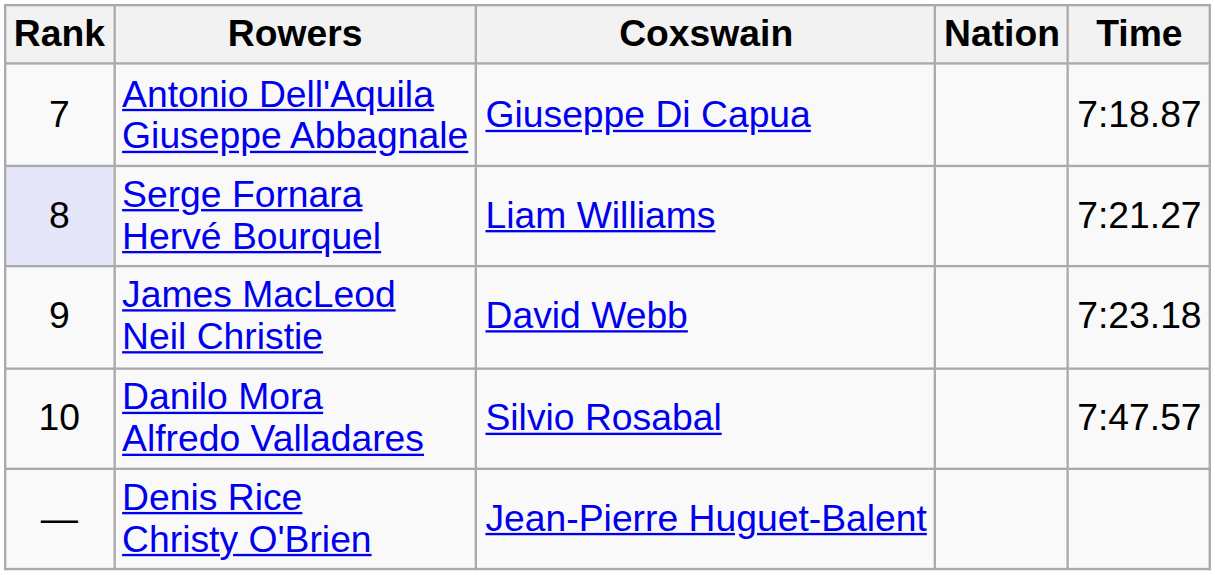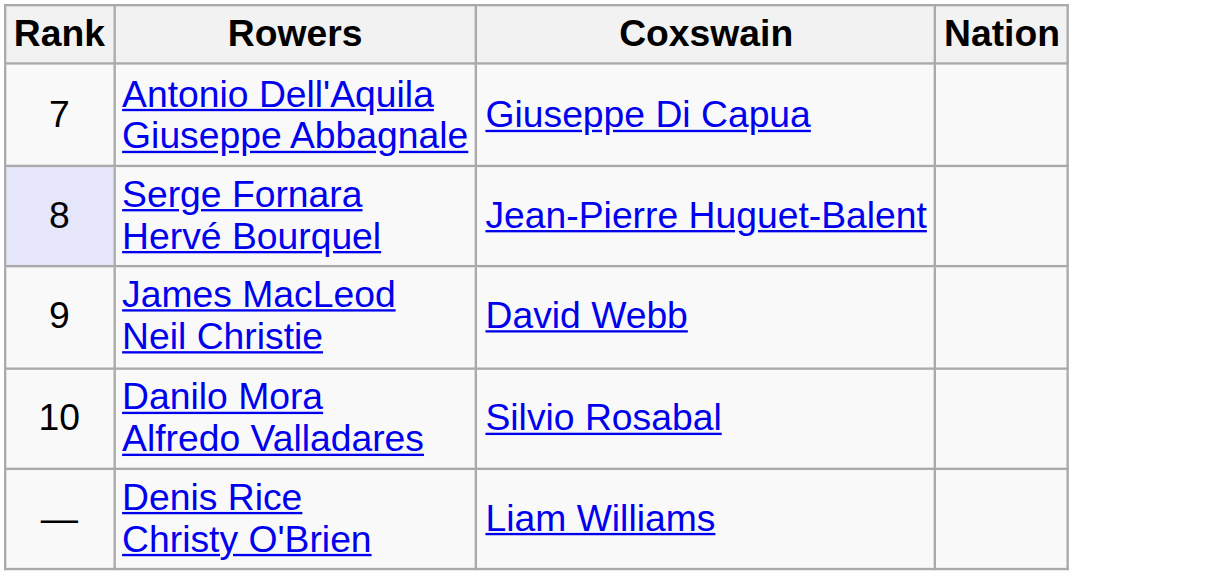 <table class="wikitable sortable" style="text-align:center">
 <tr>
 <th>Rank</th>
 <th>Rowers</th>
 <th>Coxswain</th>
 <th>Nation</th>
-<th>Time</th>
 </tr>
 <tr>
 <td>7</td>
 <td align=left><a href='#'>Antonio Dell'Aquila </a><br><a href='#'>Giuseppe Abbagnale</a></td>
 <td align=left><a href='#'>Giuseppe Di Capua</a></td>
 <td align=left></td>
-<td>7:18.87</td>
 </tr>
 <tr>
 <td style="background: lavender;">8</td>
 <td align=left><a href='#'>Serge Fornara</a><br><a href='#'>Hervé Bourquel </a></td>
-<td align=left><a href='#'>Liam Williams</a></td>
+<td align=left><a href='#'>Jean-Pierre Huguet-Balent</a></td>
 <td align=left></td>
-<td>7:21.27</td>
 </tr>
 <tr>
 <td>9</td>
 <td align=left><a href='#'>James MacLeod</a><br><a href='#'>Neil Christie</a></td>
 <td align=left><a href='#'>David Webb</a></td>
 <td align=left></td>
-<td>7:23.18</td>
 </tr>
 <tr>
 <td>10</td>
 <td align=left><a href='#'>Danilo Mora</a><br><a href='#'>Alfredo Valladares</a></td>
 <td align=left><a href='#'>Silvio Rosabal</a></td>
 <td align=left></td>
-<td>7:47.57</td>
 </tr>
 <tr>
 <td data-sort-value=11>—</td>
 <td align=left><a href='#'>Denis Rice</a><br><a href='#'>Christy O'Brien</a></td>
-<td align=left><a href='#'>Jean-Pierre Huguet-Balent</a></td>
+<td align=left><a href='#'>Liam Williams</a></td>
 <td align=left></td>
-<td data-sort-value=9:99.99></td>
 </tr>
 </table>
